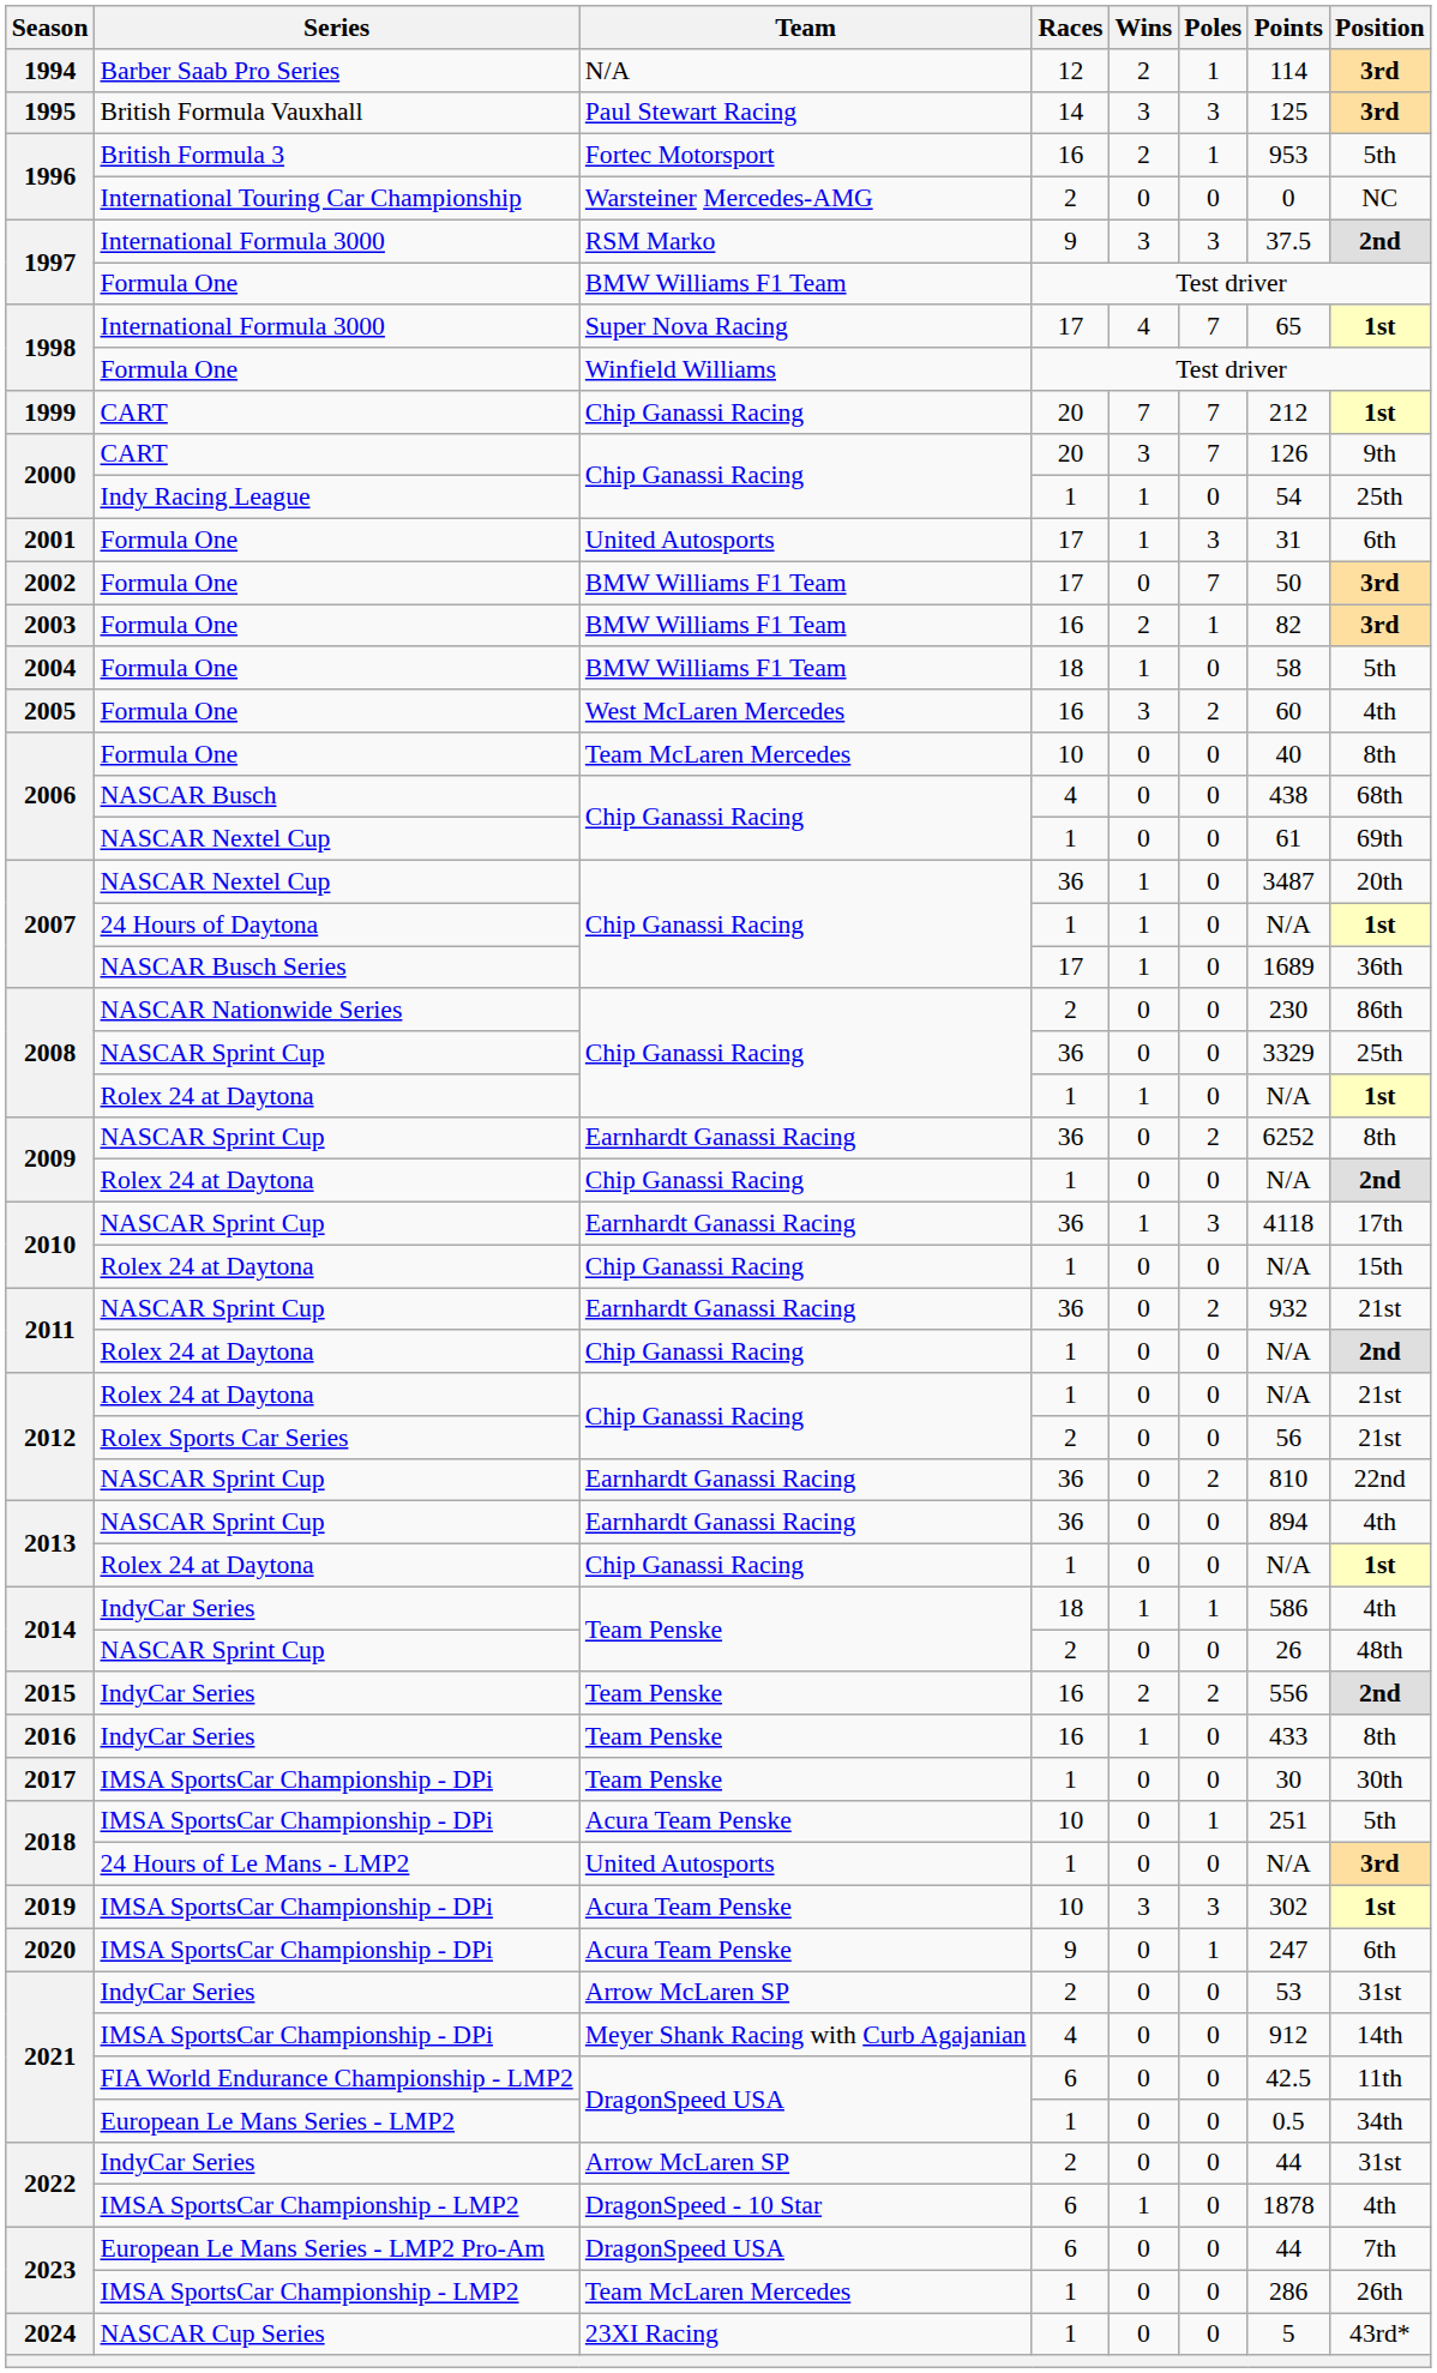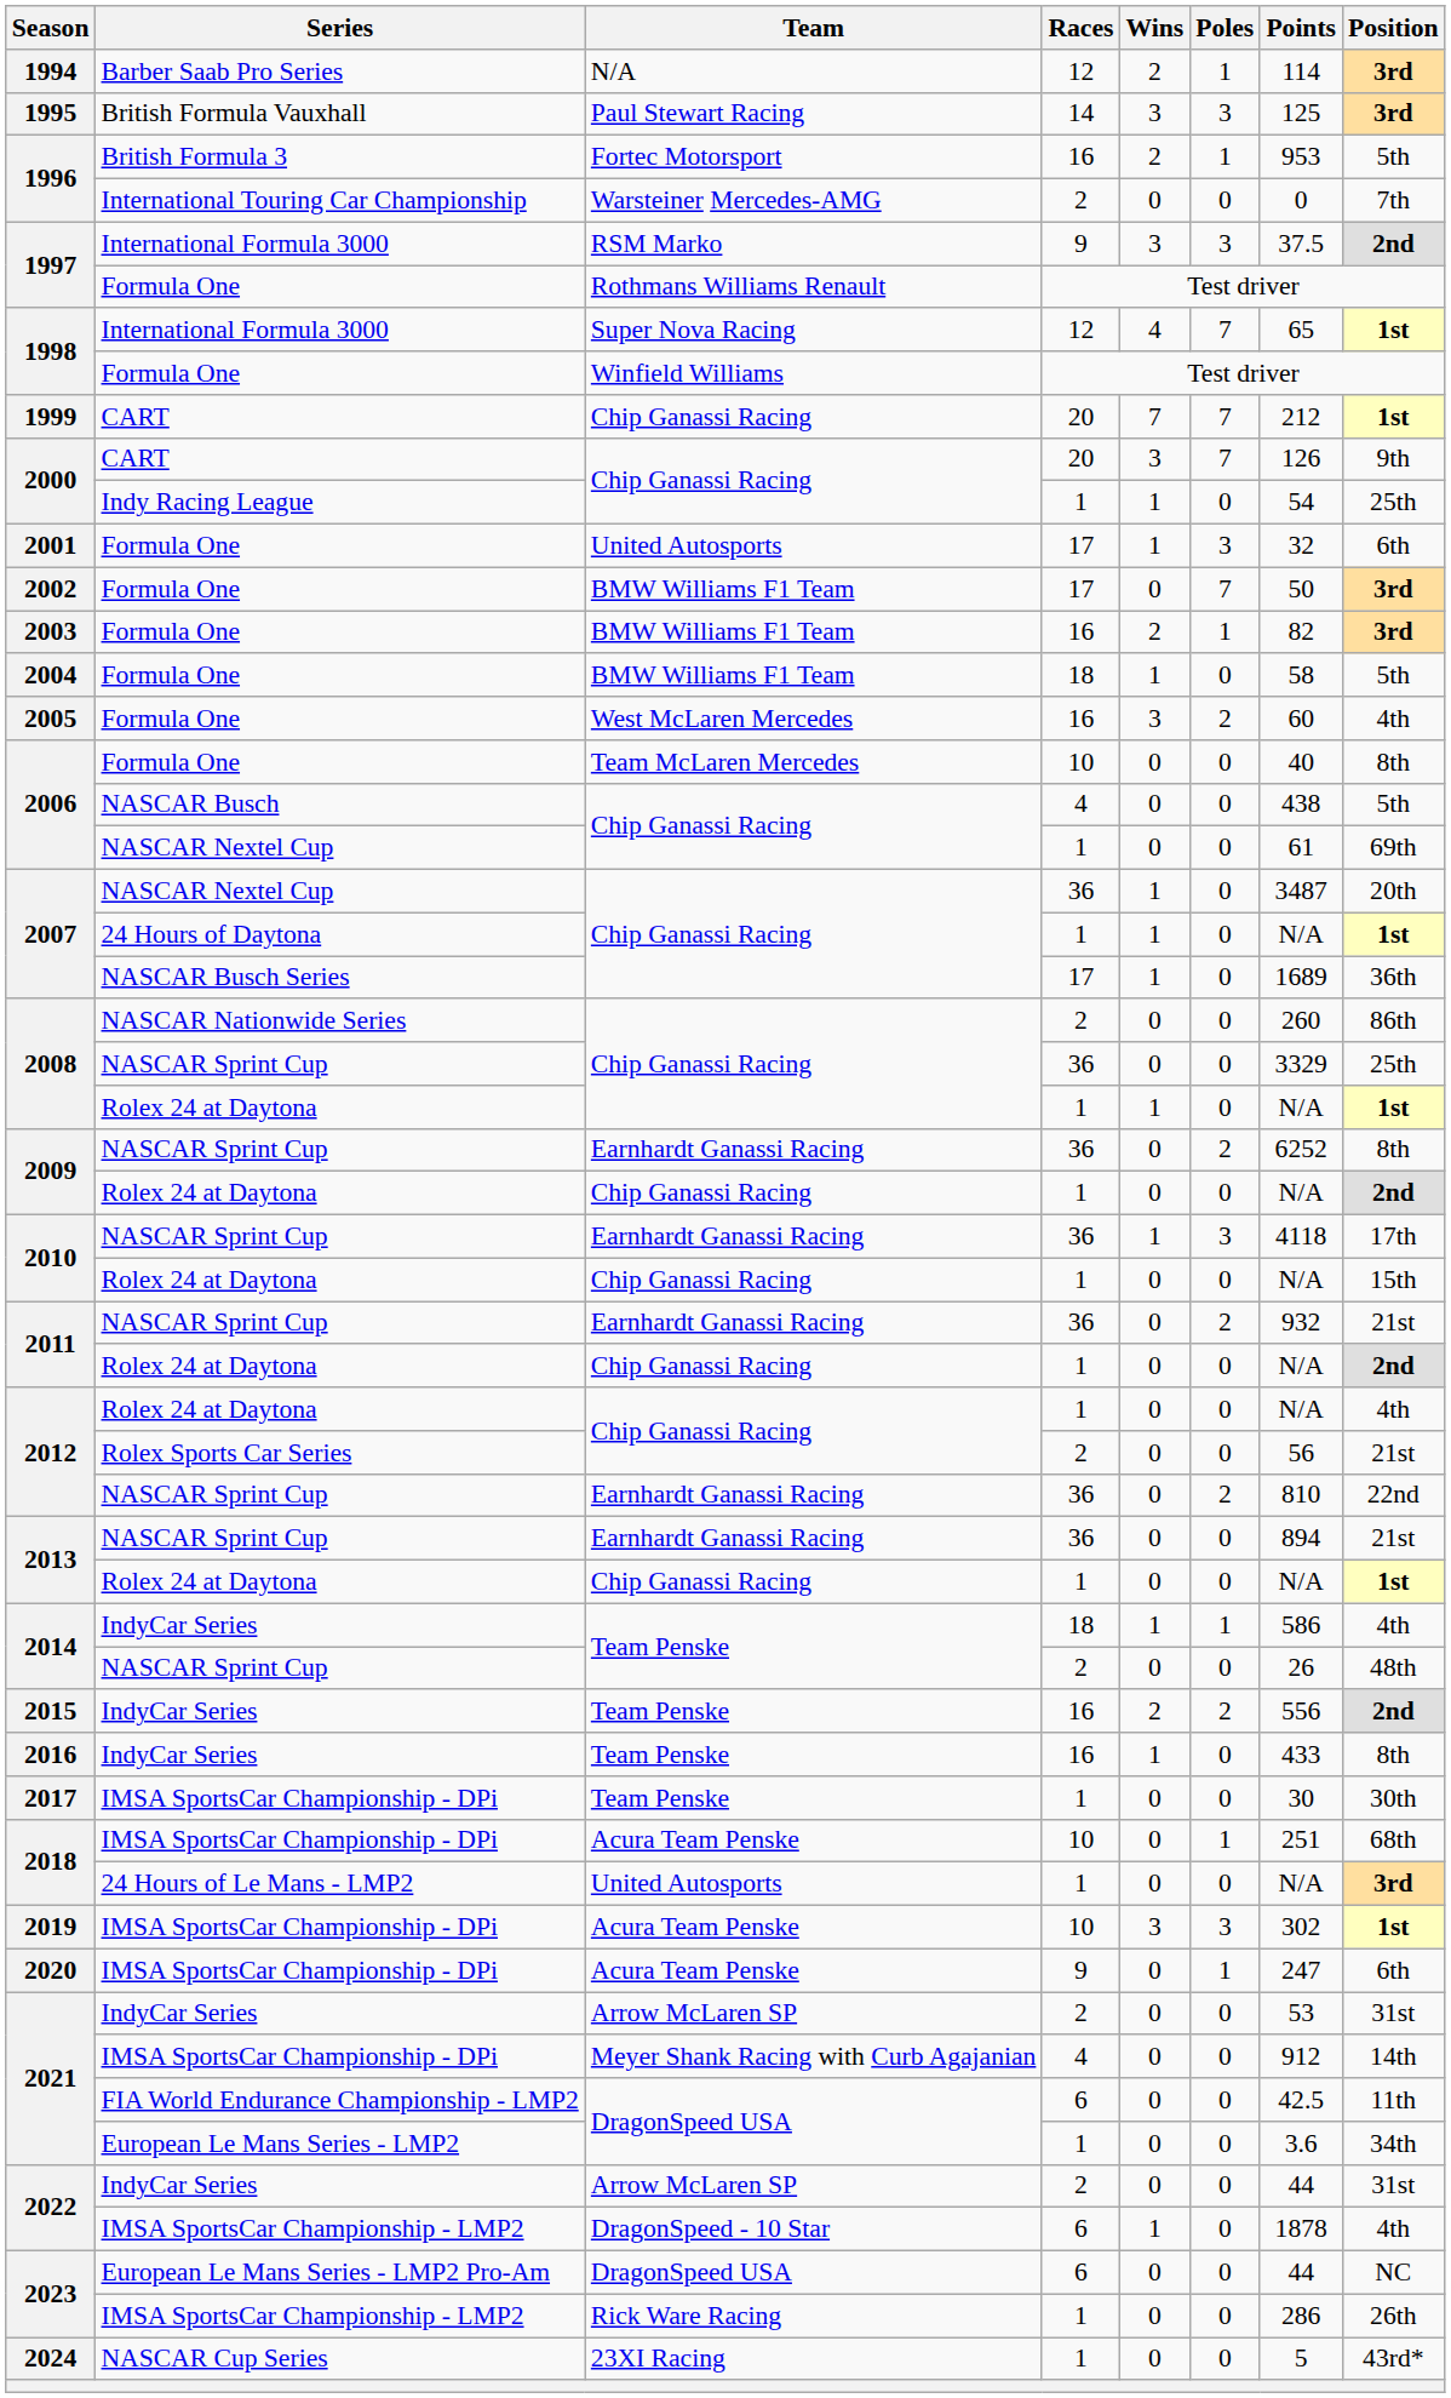 <table class="wikitable" style="text-align:center; font-size:90%">
 <tr>
 <th>Season</th>
 <th>Series</th>
 <th>Team</th>
 <th>Races</th>
 <th>Wins</th>
 <th>Poles</th>
 <th>Points</th>
 <th>Position</th>
 </tr>
 <tr>
 <th>1994</th>
 <td style="text-align:left;"><a href='#'>Barber Saab Pro Series</a></td>
 <td style="text-align:left;">N/A</td>
 <td>12</td>
 <td>2</td>
 <td>1</td>
 <td>114</td>
 <td style="background:#ffdf9f;"><strong>3rd</strong></td>
 </tr>
 <tr>
 <th>1995</th>
 <td style="text-align:left;">British Formula Vauxhall</td>
 <td style="text-align:left;"><a href='#'>Paul Stewart Racing</a></td>
 <td>14</td>
 <td>3</td>
 <td>3</td>
 <td>125</td>
 <td style="background:#ffdf9f;"><strong>3rd</strong></td>
 </tr>
 <tr>
 <th rowspan="2">1996</th>
 <td style="text-align:left;"><a href='#'>British Formula 3</a></td>
 <td style="text-align:left;"><a href='#'>Fortec Motorsport</a></td>
 <td>16</td>
 <td>2</td>
 <td>1</td>
 <td>953</td>
 <td>5th</td>
 </tr>
 <tr>
 <td style="text-align:left;"><a href='#'>International Touring Car Championship</a></td>
 <td style="text-align:left;"><a href='#'>Warsteiner</a> <a href='#'>Mercedes-AMG</a></td>
 <td>2</td>
 <td>0</td>
 <td>0</td>
 <td>0</td>
-<td>NC</td>
+<td>7th</td>
 </tr>
 <tr>
 <th rowspan=2>1997</th>
 <td style="text-align:left;"><a href='#'>International Formula 3000</a></td>
 <td style="text-align:left;"><a href='#'>RSM Marko</a></td>
 <td>9</td>
 <td>3</td>
 <td>3</td>
 <td>37.5</td>
 <td style="background:#dfdfdf;"><strong>2nd</strong></td>
 </tr>
 <tr>
 <td style="text-align:left;"><a href='#'>Formula One</a></td>
-<td style="text-align:left;"><a href='#'>BMW Williams F1 Team</a></td>
+<td style="text-align:left;"><a href='#'>Rothmans Williams Renault</a></td>
 <td colspan="5">Test driver</td>
 </tr>
 <tr>
 <th rowspan=2>1998</th>
 <td style="text-align:left;"><a href='#'>International Formula 3000</a></td>
 <td style="text-align:left;"><a href='#'>Super Nova Racing</a></td>
-<td>17</td>
+<td>12</td>
 <td>4</td>
 <td>7</td>
 <td>65</td>
 <td style="background:#FFFFBF;"><strong>1st</strong></td>
 </tr>
 <tr>
 <td style="text-align:left;"><a href='#'>Formula One</a></td>
 <td style="text-align:left;"><a href='#'>Winfield Williams</a></td>
 <td colspan="5">Test driver</td>
 </tr>
 <tr>
 <th>1999</th>
 <td style="text-align:left;"><a href='#'>CART</a></td>
 <td style="text-align:left;"><a href='#'>Chip Ganassi Racing</a></td>
 <td>20</td>
 <td>7</td>
 <td>7</td>
 <td>212</td>
 <td style="background:#FFFFBF;"><strong>1st</strong></td>
 </tr>
 <tr>
 <th rowspan=2>2000</th>
 <td style="text-align:left;"><a href='#'>CART</a></td>
 <td style="text-align:left;" rowspan=2><a href='#'>Chip Ganassi Racing</a></td>
 <td>20</td>
 <td>3</td>
 <td>7</td>
 <td>126</td>
 <td>9th</td>
 </tr>
 <tr>
 <td style="text-align:left;"><a href='#'>Indy Racing League</a></td>
 <td>1</td>
 <td>1</td>
 <td>0</td>
 <td>54</td>
 <td>25th</td>
 </tr>
 <tr>
 <th>2001</th>
 <td style="text-align:left;"><a href='#'>Formula One</a></td>
 <td style="text-align:left;"><a href='#'>United Autosports</a></td>
 <td>17</td>
 <td>1</td>
 <td>3</td>
-<td>31</td>
+<td>32</td>
 <td>6th</td>
 </tr>
 <tr>
 <th>2002</th>
 <td style="text-align:left;"><a href='#'>Formula One</a></td>
 <td style="text-align:left;"><a href='#'>BMW Williams F1 Team</a></td>
 <td>17</td>
 <td>0</td>
 <td>7</td>
 <td>50</td>
 <td style="background:#ffdf9f;"><strong>3rd</strong></td>
 </tr>
 <tr>
 <th>2003</th>
 <td style="text-align:left;"><a href='#'>Formula One</a></td>
 <td style="text-align:left;"><a href='#'>BMW Williams F1 Team</a></td>
 <td>16</td>
 <td>2</td>
 <td>1</td>
 <td>82</td>
 <td style="background:#ffdf9f;"><strong>3rd</strong></td>
 </tr>
 <tr>
 <th>2004</th>
 <td style="text-align:left;"><a href='#'>Formula One</a></td>
 <td style="text-align:left;"><a href='#'>BMW Williams F1 Team</a></td>
 <td>18</td>
 <td>1</td>
 <td>0</td>
 <td>58</td>
 <td>5th</td>
 </tr>
 <tr>
 <th>2005</th>
 <td style="text-align:left;"><a href='#'>Formula One</a></td>
 <td style="text-align:left;"><a href='#'>West McLaren Mercedes</a></td>
 <td>16</td>
 <td>3</td>
 <td>2</td>
 <td>60</td>
 <td>4th</td>
 </tr>
 <tr>
 <th rowspan=3>2006</th>
 <td style="text-align:left;"><a href='#'>Formula One</a></td>
 <td style="text-align:left;"><a href='#'>Team McLaren Mercedes</a></td>
 <td>10</td>
 <td>0</td>
 <td>0</td>
 <td>40</td>
 <td>8th</td>
 </tr>
 <tr>
 <td style="text-align:left;"><a href='#'>NASCAR Busch</a></td>
 <td style="text-align:left;" rowspan=2><a href='#'>Chip Ganassi Racing</a></td>
 <td>4</td>
 <td>0</td>
 <td>0</td>
 <td>438</td>
-<td>68th</td>
+<td>5th</td>
 </tr>
 <tr>
 <td style="text-align:left;"><a href='#'>NASCAR Nextel Cup</a></td>
 <td>1</td>
 <td>0</td>
 <td>0</td>
 <td>61</td>
 <td>69th</td>
 </tr>
 <tr>
 <th rowspan=3>2007</th>
 <td style="text-align:left;"><a href='#'>NASCAR Nextel Cup</a></td>
 <td style="text-align:left;" rowspan=3><a href='#'>Chip Ganassi Racing</a></td>
 <td>36</td>
 <td>1</td>
 <td>0</td>
 <td>3487</td>
 <td>20th</td>
 </tr>
 <tr>
 <td style="text-align:left;"><a href='#'>24 Hours of Daytona</a></td>
 <td>1</td>
 <td>1</td>
 <td>0</td>
 <td>N/A</td>
 <td style="background:#FFFFBF;"><strong>1st</strong></td>
 </tr>
 <tr>
 <td style="text-align:left;"><a href='#'>NASCAR Busch Series</a></td>
 <td>17</td>
 <td>1</td>
 <td>0</td>
 <td>1689</td>
 <td>36th</td>
 </tr>
 <tr>
 <th rowspan="3">2008</th>
 <td align="left"><a href='#'>NASCAR Nationwide Series</a></td>
 <td rowspan="3" align="left"><a href='#'>Chip Ganassi Racing</a></td>
 <td>2</td>
 <td>0</td>
 <td>0</td>
-<td>230</td>
+<td>260</td>
 <td>86th</td>
 </tr>
 <tr>
 <td style="text-align:left;"><a href='#'>NASCAR Sprint Cup</a></td>
 <td>36</td>
 <td>0</td>
 <td>0</td>
 <td>3329</td>
 <td>25th</td>
 </tr>
 <tr>
 <td style="text-align:left;"><a href='#'>Rolex 24 at Daytona</a></td>
 <td>1</td>
 <td>1</td>
 <td>0</td>
 <td>N/A</td>
 <td style="background:#FFFFBF;"><strong>1st</strong></td>
 </tr>
 <tr>
 <th rowspan="2">2009</th>
 <td style="text-align:left;"><a href='#'>NASCAR Sprint Cup</a></td>
 <td style="text-align:left;"><a href='#'>Earnhardt Ganassi Racing</a></td>
 <td>36</td>
 <td>0</td>
 <td>2</td>
 <td>6252</td>
 <td>8th</td>
 </tr>
 <tr>
 <td style="text-align:left;"><a href='#'>Rolex 24 at Daytona</a></td>
 <td style="text-align:left;"><a href='#'>Chip Ganassi Racing</a></td>
 <td>1</td>
 <td>0</td>
 <td>0</td>
 <td>N/A</td>
 <td style="background:#DFDFDF;"><strong>2nd</strong></td>
 </tr>
 <tr>
 <th rowspan="2">2010</th>
 <td style="text-align:left;"><a href='#'>NASCAR Sprint Cup</a></td>
 <td style="text-align:left;"><a href='#'>Earnhardt Ganassi Racing</a></td>
 <td>36</td>
 <td>1</td>
 <td>3</td>
 <td>4118</td>
 <td>17th</td>
 </tr>
 <tr>
 <td style="text-align:left;"><a href='#'>Rolex 24 at Daytona</a></td>
 <td style="text-align:left;"><a href='#'>Chip Ganassi Racing</a></td>
 <td>1</td>
 <td>0</td>
 <td>0</td>
 <td>N/A</td>
 <td>15th</td>
 </tr>
 <tr>
 <th rowspan=2>2011</th>
 <td style="text-align:left;"><a href='#'>NASCAR Sprint Cup</a></td>
 <td style="text-align:left;"><a href='#'>Earnhardt Ganassi Racing</a></td>
 <td>36</td>
 <td>0</td>
 <td>2</td>
 <td>932</td>
 <td>21st</td>
 </tr>
 <tr>
 <td style="text-align:left;"><a href='#'>Rolex 24 at Daytona</a></td>
 <td style="text-align:left;"><a href='#'>Chip Ganassi Racing</a></td>
 <td>1</td>
 <td>0</td>
 <td>0</td>
 <td>N/A</td>
 <td style="background:#dfdfdf;"><strong>2nd</strong></td>
 </tr>
 <tr>
 <th rowspan=3>2012</th>
 <td style="text-align:left;"><a href='#'>Rolex 24 at Daytona</a></td>
 <td style="text-align:left;" rowspan=2><a href='#'>Chip Ganassi Racing</a></td>
 <td>1</td>
 <td>0</td>
 <td>0</td>
 <td>N/A</td>
-<td>21st</td>
+<td>4th</td>
 </tr>
 <tr>
 <td style="text-align:left;"><a href='#'>Rolex Sports Car Series</a></td>
 <td>2</td>
 <td>0</td>
 <td>0</td>
 <td>56</td>
 <td>21st</td>
 </tr>
 <tr>
 <td style="text-align:left;"><a href='#'>NASCAR Sprint Cup</a></td>
 <td style="text-align:left;"><a href='#'>Earnhardt Ganassi Racing</a></td>
 <td>36</td>
 <td>0</td>
 <td>2</td>
 <td>810</td>
 <td>22nd</td>
 </tr>
 <tr>
 <th rowspan=2>2013</th>
 <td style="text-align:left;"><a href='#'>NASCAR Sprint Cup</a></td>
 <td style="text-align:left;"><a href='#'>Earnhardt Ganassi Racing</a></td>
 <td>36</td>
 <td>0</td>
 <td>0</td>
 <td>894</td>
-<td>4th</td>
+<td>21st</td>
 </tr>
 <tr>
 <td style="text-align:left;"><a href='#'>Rolex 24 at Daytona</a></td>
 <td style="text-align:left;"><a href='#'>Chip Ganassi Racing</a></td>
 <td>1</td>
 <td>0</td>
 <td>0</td>
 <td>N/A</td>
 <td style="background:#FFFFBF;"><strong>1st</strong></td>
 </tr>
 <tr>
 <th rowspan=2>2014</th>
 <td style="text-align:left;"><a href='#'>IndyCar Series</a></td>
 <td style="text-align:left;" rowspan=2><a href='#'>Team Penske</a></td>
 <td>18</td>
 <td>1</td>
 <td>1</td>
 <td>586</td>
 <td>4th</td>
 </tr>
 <tr>
 <td style="text-align:left;"><a href='#'>NASCAR Sprint Cup</a></td>
 <td>2</td>
 <td>0</td>
 <td>0</td>
 <td>26</td>
 <td>48th</td>
 </tr>
 <tr>
 <th>2015</th>
 <td style="text-align:left;"><a href='#'>IndyCar Series</a></td>
 <td style="text-align:left;"><a href='#'>Team Penske</a></td>
 <td>16</td>
 <td>2</td>
 <td>2</td>
 <td>556</td>
 <td style="background:#dfdfdf;"><strong>2nd</strong></td>
 </tr>
 <tr>
 <th>2016</th>
 <td style="text-align:left;"><a href='#'>IndyCar Series</a></td>
 <td style="text-align:left;"><a href='#'>Team Penske</a></td>
 <td>16</td>
 <td>1</td>
 <td>0</td>
 <td>433</td>
 <td>8th</td>
 </tr>
 <tr>
 <th>2017</th>
 <td style="text-align:left;"><a href='#'>IMSA SportsCar Championship - DPi</a></td>
 <td style="text-align:left;"><a href='#'>Team Penske</a></td>
 <td>1</td>
 <td>0</td>
 <td>0</td>
 <td>30</td>
 <td>30th</td>
 </tr>
 <tr>
 <th rowspan=2>2018</th>
 <td style="text-align:left;"><a href='#'>IMSA SportsCar Championship - DPi</a></td>
 <td style="text-align:left;"><a href='#'>Acura Team Penske</a></td>
 <td>10</td>
 <td>0</td>
 <td>1</td>
 <td>251</td>
-<td>5th</td>
+<td>68th</td>
 </tr>
 <tr>
 <td style="text-align:left;"><a href='#'>24 Hours of Le Mans - LMP2</a></td>
 <td style="text-align:left;"><a href='#'>United Autosports</a></td>
 <td>1</td>
 <td>0</td>
 <td>0</td>
 <td>N/A</td>
 <td style="background:#ffdf9f;"><strong>3rd</strong></td>
 </tr>
 <tr>
 <th>2019</th>
 <td style="text-align:left;"><a href='#'>IMSA SportsCar Championship - DPi</a></td>
 <td style="text-align:left;"><a href='#'>Acura Team Penske</a></td>
 <td>10</td>
 <td>3</td>
 <td>3</td>
 <td>302</td>
 <td style="background:#FFFFBF;"><strong>1st</strong></td>
 </tr>
 <tr>
 <th>2020</th>
 <td align=left><a href='#'>IMSA SportsCar Championship - DPi</a></td>
 <td align=left><a href='#'>Acura Team Penske</a></td>
 <td>9</td>
 <td>0</td>
 <td>1</td>
 <td>247</td>
 <td>6th</td>
 </tr>
 <tr>
 <th rowspan="4">2021</th>
 <td align=left><a href='#'>IndyCar Series</a></td>
 <td align=left><a href='#'>Arrow McLaren SP</a></td>
 <td>2</td>
 <td>0</td>
 <td>0</td>
 <td>53</td>
 <td>31st</td>
 </tr>
 <tr>
 <td align=left><a href='#'>IMSA SportsCar Championship - DPi</a></td>
 <td align=left><a href='#'>Meyer Shank Racing</a> with <a href='#'>Curb Agajanian</a></td>
 <td>4</td>
 <td>0</td>
 <td>0</td>
 <td>912</td>
 <td>14th</td>
 </tr>
 <tr>
 <td align=left><a href='#'>FIA World Endurance Championship - LMP2</a></td>
 <td rowspan="2" align=left><a href='#'>DragonSpeed USA</a></td>
 <td>6</td>
 <td>0</td>
 <td>0</td>
 <td>42.5</td>
 <td>11th</td>
 </tr>
 <tr>
 <td align=left><a href='#'>European Le Mans Series - LMP2</a></td>
 <td>1</td>
 <td>0</td>
 <td>0</td>
-<td>0.5</td>
+<td>3.6</td>
 <td>34th</td>
 </tr>
 <tr>
 <th rowspan="2">2022</th>
 <td align=left><a href='#'>IndyCar Series</a></td>
 <td align=left><a href='#'>Arrow McLaren SP</a></td>
 <td>2</td>
 <td>0</td>
 <td>0</td>
 <td>44</td>
 <td>31st</td>
 </tr>
 <tr>
 <td align=left><a href='#'>IMSA SportsCar Championship - LMP2</a></td>
 <td align=left><a href='#'>DragonSpeed - 10 Star</a></td>
 <td>6</td>
 <td>1</td>
 <td>0</td>
 <td>1878</td>
 <td>4th</td>
 </tr>
 <tr>
 <th rowspan=2>2023</th>
 <td align=left><a href='#'>European Le Mans Series - LMP2 Pro-Am</a></td>
 <td align=left><a href='#'>DragonSpeed USA</a></td>
 <td>6</td>
 <td>0</td>
 <td>0</td>
 <td>44</td>
-<td>7th</td>
+<td>NC</td>
 </tr>
 <tr>
 <td align=left><a href='#'>IMSA SportsCar Championship - LMP2</a></td>
-<td style="text-align:left;"><a href='#'>Team McLaren Mercedes</a></td>
+<td align=left><a href='#'>Rick Ware Racing</a></td>
 <td>1</td>
 <td>0</td>
 <td>0</td>
 <td>286</td>
 <td>26th</td>
 </tr>
 <tr>
 <th>2024</th>
 <td align=left><a href='#'>NASCAR Cup Series</a></td>
 <td align=left><a href='#'>23XI Racing</a></td>
 <td>1</td>
 <td>0</td>
 <td>0</td>
 <td>5</td>
 <td>43rd*</td>
 </tr>
 <tr>
 <th colspan="8"></th>
 </tr>
 </table>
